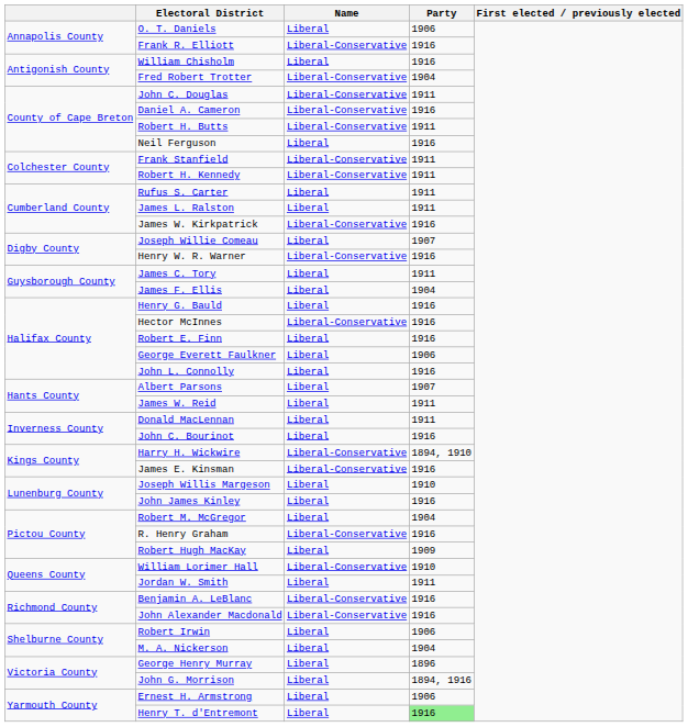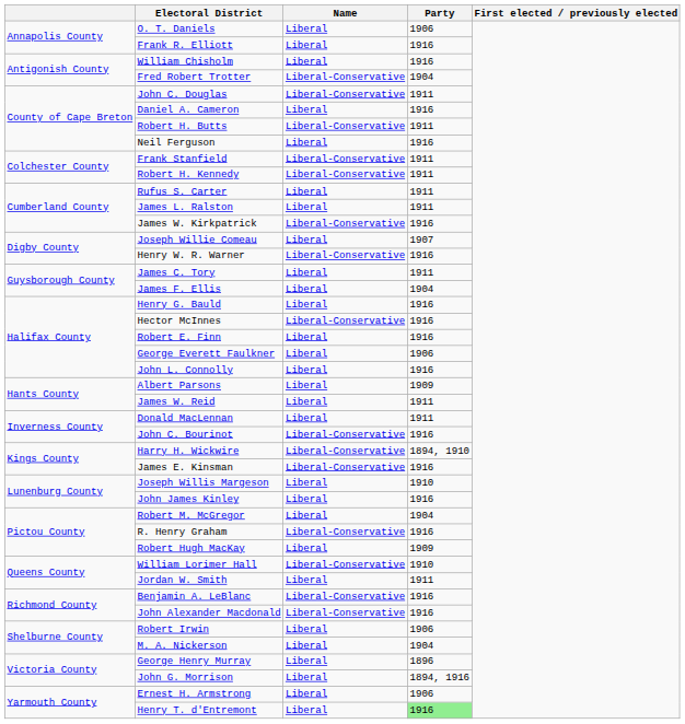 <table class="wikitable sortable">
 <tr>
 <th></th>
 <th>Electoral District</th>
 <th>Name</th>
 <th>Party</th>
 <th>First elected / previously elected</th>
 </tr>
 <tr>
 <td rowspan=2><a href='#'>Annapolis County</a></td>
 <td><a href='#'>O. T. Daniels</a></td>
 <td><a href='#'>Liberal</a></td>
 <td>1906</td>
 </tr>
 <tr>
 <td><a href='#'>Frank R. Elliott</a></td>
-<td><a href='#'>Liberal-Conservative</a></td>
+<td><a href='#'>Liberal</a></td>
 <td>1916</td>
 </tr>
 <tr>
 <td rowspan=2><a href='#'>Antigonish County</a></td>
 <td><a href='#'>William Chisholm</a></td>
 <td><a href='#'>Liberal</a></td>
 <td>1916</td>
 </tr>
 <tr>
 <td><a href='#'>Fred Robert Trotter</a></td>
 <td><a href='#'>Liberal-Conservative</a></td>
 <td>1904</td>
 </tr>
 <tr>
 <td rowspan=4><a href='#'>County of Cape Breton</a></td>
 <td><a href='#'>John C. Douglas</a></td>
 <td><a href='#'>Liberal-Conservative</a></td>
 <td>1911</td>
 </tr>
 <tr>
 <td><a href='#'>Daniel A. Cameron</a></td>
-<td><a href='#'>Liberal-Conservative</a></td>
+<td><a href='#'>Liberal</a></td>
 <td>1916</td>
 </tr>
 <tr>
 <td><a href='#'>Robert H. Butts</a></td>
 <td><a href='#'>Liberal-Conservative</a></td>
 <td>1911</td>
 </tr>
 <tr>
 <td>Neil Ferguson</td>
 <td><a href='#'>Liberal</a></td>
 <td>1916</td>
 </tr>
 <tr>
 <td rowspan=2><a href='#'>Colchester County</a></td>
 <td><a href='#'>Frank Stanfield</a></td>
 <td><a href='#'>Liberal-Conservative</a></td>
 <td>1911</td>
 </tr>
 <tr>
 <td><a href='#'>Robert H. Kennedy</a></td>
 <td><a href='#'>Liberal-Conservative</a></td>
 <td>1911</td>
 </tr>
 <tr>
 <td rowspan=3><a href='#'>Cumberland County</a></td>
 <td><a href='#'>Rufus S. Carter</a></td>
 <td><a href='#'>Liberal</a></td>
 <td>1911</td>
 </tr>
 <tr>
 <td><a href='#'>James L. Ralston</a></td>
 <td><a href='#'>Liberal</a></td>
 <td>1911</td>
 </tr>
 <tr>
 <td>James W. Kirkpatrick</td>
 <td><a href='#'>Liberal-Conservative</a></td>
 <td>1916</td>
 </tr>
 <tr>
 <td rowspan=2><a href='#'>Digby County</a></td>
 <td><a href='#'>Joseph Willie Comeau</a></td>
 <td><a href='#'>Liberal</a></td>
 <td>1907</td>
 </tr>
 <tr>
 <td>Henry W. R. Warner</td>
 <td><a href='#'>Liberal-Conservative</a></td>
 <td>1916</td>
 </tr>
 <tr>
 <td rowspan=2><a href='#'>Guysborough County</a></td>
 <td><a href='#'>James C. Tory</a></td>
 <td><a href='#'>Liberal</a></td>
 <td>1911</td>
 </tr>
 <tr>
 <td><a href='#'>James F. Ellis</a></td>
 <td><a href='#'>Liberal</a></td>
 <td>1904</td>
 </tr>
 <tr>
 <td rowspan=5><a href='#'>Halifax County</a></td>
 <td><a href='#'>Henry G. Bauld</a></td>
 <td><a href='#'>Liberal</a></td>
 <td>1916</td>
 </tr>
 <tr>
 <td>Hector McInnes</td>
 <td><a href='#'>Liberal-Conservative</a></td>
 <td>1916</td>
 </tr>
 <tr>
 <td><a href='#'>Robert E. Finn</a></td>
 <td><a href='#'>Liberal</a></td>
 <td>1916</td>
 </tr>
 <tr>
 <td><a href='#'>George Everett Faulkner</a></td>
 <td><a href='#'>Liberal</a></td>
 <td>1906</td>
 </tr>
 <tr>
 <td><a href='#'>John L. Connolly</a></td>
 <td><a href='#'>Liberal</a></td>
 <td>1916</td>
 </tr>
 <tr>
 <td rowspan=2><a href='#'>Hants County</a></td>
 <td><a href='#'>Albert Parsons</a></td>
 <td><a href='#'>Liberal</a></td>
-<td>1907</td>
+<td>1909</td>
 </tr>
 <tr>
 <td><a href='#'>James W. Reid</a></td>
 <td><a href='#'>Liberal</a></td>
 <td>1911</td>
 </tr>
 <tr>
 <td rowspan=2><a href='#'>Inverness County</a></td>
 <td><a href='#'>Donald MacLennan</a></td>
 <td><a href='#'>Liberal</a></td>
 <td>1911</td>
 </tr>
 <tr>
 <td><a href='#'>John C. Bourinot</a></td>
-<td><a href='#'>Liberal</a></td>
+<td><a href='#'>Liberal-Conservative</a></td>
 <td>1916</td>
 </tr>
 <tr>
 <td rowspan=2><a href='#'>Kings County</a></td>
 <td><a href='#'>Harry H. Wickwire</a></td>
 <td><a href='#'>Liberal-Conservative</a></td>
 <td>1894, 1910</td>
 </tr>
 <tr>
 <td>James E. Kinsman</td>
 <td><a href='#'>Liberal-Conservative</a></td>
 <td>1916</td>
 </tr>
 <tr>
 <td rowspan=2><a href='#'>Lunenburg County</a></td>
 <td><a href='#'>Joseph Willis Margeson</a></td>
 <td><a href='#'>Liberal</a></td>
 <td>1910</td>
 </tr>
 <tr>
 <td><a href='#'>John James Kinley</a></td>
 <td><a href='#'>Liberal</a></td>
 <td>1916</td>
 </tr>
 <tr>
 <td rowspan=3><a href='#'>Pictou County</a></td>
 <td><a href='#'>Robert M. McGregor</a></td>
 <td><a href='#'>Liberal</a></td>
 <td>1904</td>
 </tr>
 <tr>
 <td>R. Henry Graham</td>
 <td><a href='#'>Liberal-Conservative</a></td>
 <td>1916</td>
 </tr>
 <tr>
 <td><a href='#'>Robert Hugh MacKay</a></td>
 <td><a href='#'>Liberal</a></td>
 <td>1909</td>
 </tr>
 <tr>
 <td rowspan=2><a href='#'>Queens County</a></td>
 <td><a href='#'>William Lorimer Hall</a></td>
 <td><a href='#'>Liberal-Conservative</a></td>
 <td>1910</td>
 </tr>
 <tr>
 <td><a href='#'>Jordan W. Smith</a></td>
 <td><a href='#'>Liberal</a></td>
 <td>1911</td>
 </tr>
 <tr>
 <td rowspan=2><a href='#'>Richmond County</a></td>
 <td><a href='#'>Benjamin A. LeBlanc</a></td>
 <td><a href='#'>Liberal-Conservative</a></td>
 <td>1916</td>
 </tr>
 <tr>
 <td><a href='#'>John Alexander Macdonald</a></td>
 <td><a href='#'>Liberal-Conservative</a></td>
 <td>1916</td>
 </tr>
 <tr>
 <td rowspan=2><a href='#'>Shelburne County</a></td>
 <td><a href='#'>Robert Irwin</a></td>
 <td><a href='#'>Liberal</a></td>
 <td>1906</td>
 </tr>
 <tr>
 <td><a href='#'>M. A. Nickerson</a></td>
 <td><a href='#'>Liberal</a></td>
 <td>1904</td>
 </tr>
 <tr>
 <td rowspan=2><a href='#'>Victoria County</a></td>
 <td><a href='#'>George Henry Murray</a></td>
 <td><a href='#'>Liberal</a></td>
 <td>1896</td>
 </tr>
 <tr>
 <td><a href='#'>John G. Morrison</a></td>
 <td><a href='#'>Liberal</a></td>
 <td>1894, 1916</td>
 </tr>
 <tr>
 <td rowspan=2><a href='#'>Yarmouth County</a></td>
 <td><a href='#'>Ernest H. Armstrong</a></td>
 <td><a href='#'>Liberal</a></td>
 <td>1906</td>
 </tr>
 <tr>
 <td><a href='#'>Henry T. d'Entremont</a></td>
 <td><a href='#'>Liberal</a></td>
 <td style="background: lightgreen;">1916</td>
 </tr>
 </table>
